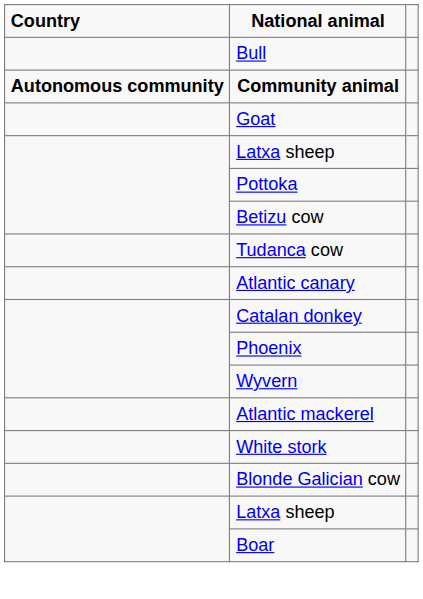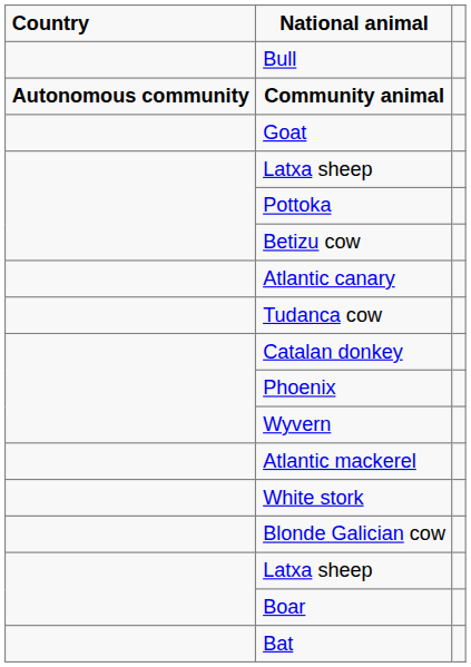 <table border=1 cellspacing=0 cellpadding=5 style="border-collapse: collapse; background:#f8f8f8;">
 <tr>
 <th align=left>Country</th>
 <th>National animal</th>
 </tr>
 <tr>
 <td></td>
 <td><a href='#'>Bull</a></td>
 <td></td>
 </tr>
 <tr>
 <th align=left>Autonomous community</th>
 <th>Community animal</th>
 </tr>
 <tr>
 <td></td>
 <td><a href='#'>Goat</a></td>
 <td></td>
 </tr>
 <tr>
 <td rowspan="3"></td>
 <td><a href='#'>Latxa</a> sheep</td>
 <td></td>
 </tr>
 <tr>
 <td><a href='#'>Pottoka</a></td>
 <td></td>
 </tr>
 <tr>
 <td><a href='#'>Betizu</a> cow</td>
 <td></td>
 </tr>
 <tr>
 <td></td>
-<td><a href='#'>Tudanca</a> cow</td>
+<td><a href='#'>Atlantic canary</a></td>
 <td></td>
 </tr>
 <tr>
 <td></td>
-<td><a href='#'>Atlantic canary</a></td>
+<td><a href='#'>Tudanca</a> cow</td>
 <td></td>
 </tr>
 <tr>
 <td rowspan="3"></td>
 <td><a href='#'>Catalan donkey</a></td>
 <td></td>
 </tr>
 <tr>
 <td><a href='#'>Phoenix</a></td>
 <td></td>
 </tr>
 <tr>
 <td><a href='#'>Wyvern</a></td>
 <td></td>
 </tr>
 <tr>
 <td></td>
 <td><a href='#'>Atlantic mackerel</a></td>
 <td></td>
 </tr>
 <tr>
 <td></td>
 <td><a href='#'>White stork</a></td>
 <td></td>
 </tr>
 <tr>
 <td></td>
 <td><a href='#'>Blonde Galician</a> cow</td>
 <td></td>
 </tr>
 <tr>
 <td rowspan="2"></td>
 <td><a href='#'>Latxa</a> sheep</td>
 <td></td>
 </tr>
 <tr>
 <td><a href='#'>Boar</a></td>
 <td></td>
 </tr>
+<tr>
+<td></td>
+<td><a href='#'>Bat</a></td>
+<td></td>
+</tr>
 </table>
